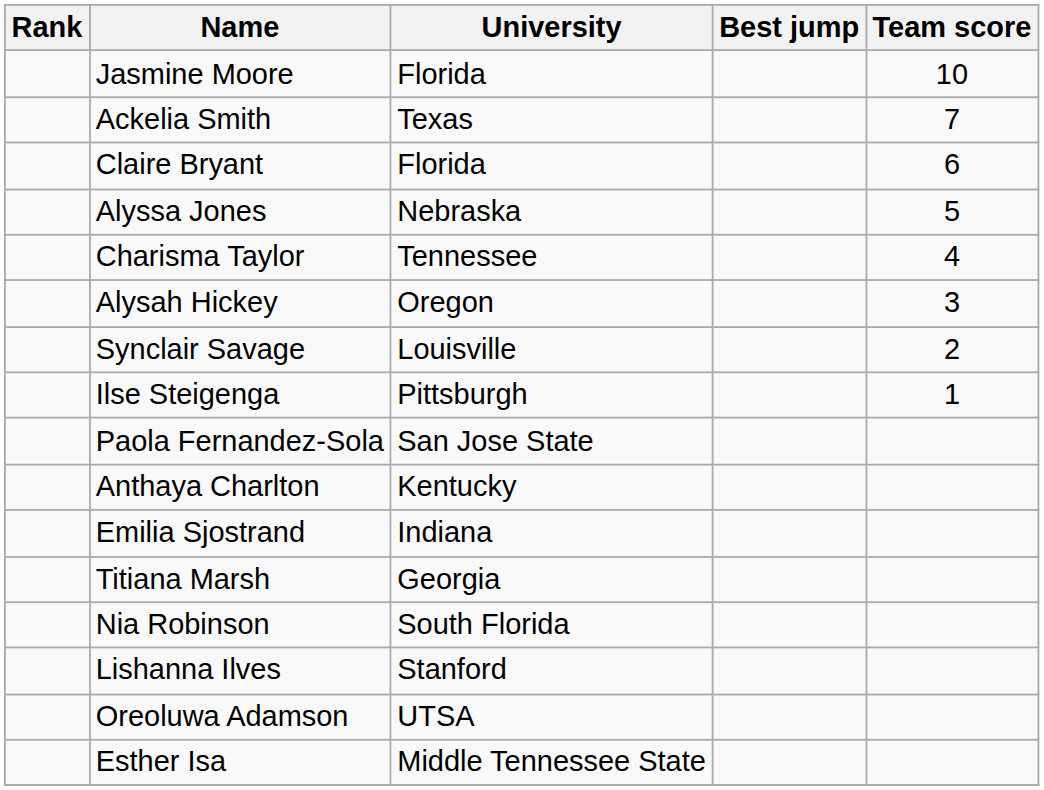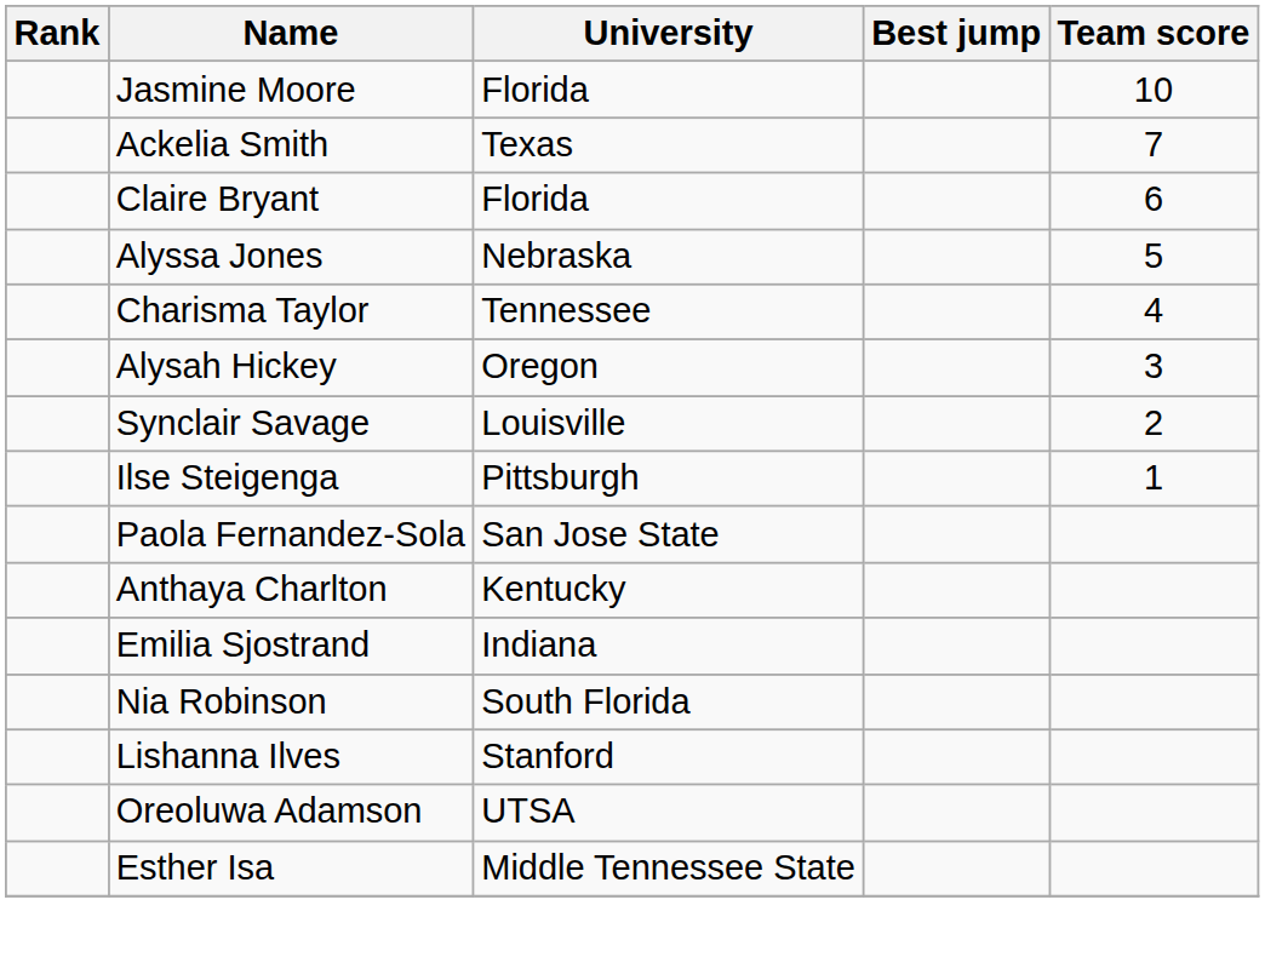 <table class="wikitable sortable" style="text-align:center">
 <tr>
 <th>Rank</th>
 <th>Name</th>
 <th>University</th>
 <th>Best jump</th>
 <th>Team score</th>
 </tr>
 <tr>
 <td></td>
 <td align=left>Jasmine Moore</td>
 <td align=left>Florida</td>
 <td><strong></strong></td>
 <td>10</td>
 </tr>
 <tr>
 <td></td>
 <td align=left>Ackelia Smith</td>
 <td align=left>Texas</td>
 <td><strong></strong></td>
 <td>7</td>
 </tr>
 <tr>
 <td></td>
 <td align=left>Claire Bryant</td>
 <td align=left>Florida</td>
 <td><strong></strong></td>
 <td>6</td>
 </tr>
 <tr>
 <td></td>
 <td align=left>Alyssa Jones</td>
 <td align=left>Nebraska</td>
 <td><strong></strong></td>
 <td>5</td>
 </tr>
 <tr>
 <td></td>
 <td align=left>Charisma Taylor</td>
 <td align=left>Tennessee</td>
 <td><strong></strong></td>
 <td>4</td>
 </tr>
 <tr>
 <td></td>
 <td align=left>Alysah Hickey</td>
 <td align=left>Oregon</td>
 <td><strong></strong></td>
 <td>3</td>
 </tr>
 <tr>
 <td></td>
 <td align=left>Synclair Savage</td>
 <td align=left>Louisville</td>
 <td><strong></strong></td>
 <td>2</td>
 </tr>
 <tr>
 <td></td>
 <td align=left>Ilse Steigenga</td>
 <td align=left>Pittsburgh</td>
 <td><strong></strong></td>
 <td>1</td>
 </tr>
 <tr>
 <td></td>
 <td align=left>Paola Fernandez-Sola</td>
 <td align=left>San Jose State</td>
 <td><strong></strong></td>
 <td></td>
 </tr>
 <tr>
 <td></td>
 <td align=left>Anthaya Charlton</td>
 <td align=left>Kentucky</td>
 <td><strong></strong></td>
 <td></td>
 </tr>
 <tr>
 <td></td>
 <td align=left>Emilia Sjostrand</td>
 <td align=left>Indiana</td>
 <td><strong></strong></td>
 <td></td>
 </tr>
 <tr>
 <td></td>
-<td align=left>Titiana Marsh</td>
-<td align=left>Georgia</td>
-<td><strong></strong></td>
-<td></td>
-</tr>
-<tr>
-<td></td>
 <td align=left>Nia Robinson</td>
 <td align=left>South Florida</td>
 <td><strong></strong></td>
 <td></td>
 </tr>
 <tr>
 <td></td>
 <td align=left>Lishanna Ilves</td>
 <td align=left>Stanford</td>
 <td><strong></strong></td>
 <td></td>
 </tr>
 <tr>
 <td></td>
 <td align=left>Oreoluwa Adamson</td>
 <td align=left>UTSA</td>
 <td><strong></strong></td>
 <td></td>
 </tr>
 <tr>
 <td></td>
 <td align=left>Esther Isa</td>
 <td align=left>Middle Tennessee State</td>
 <td><strong></strong></td>
 <td></td>
 </tr>
 <tr>
 </tr>
 </table>
